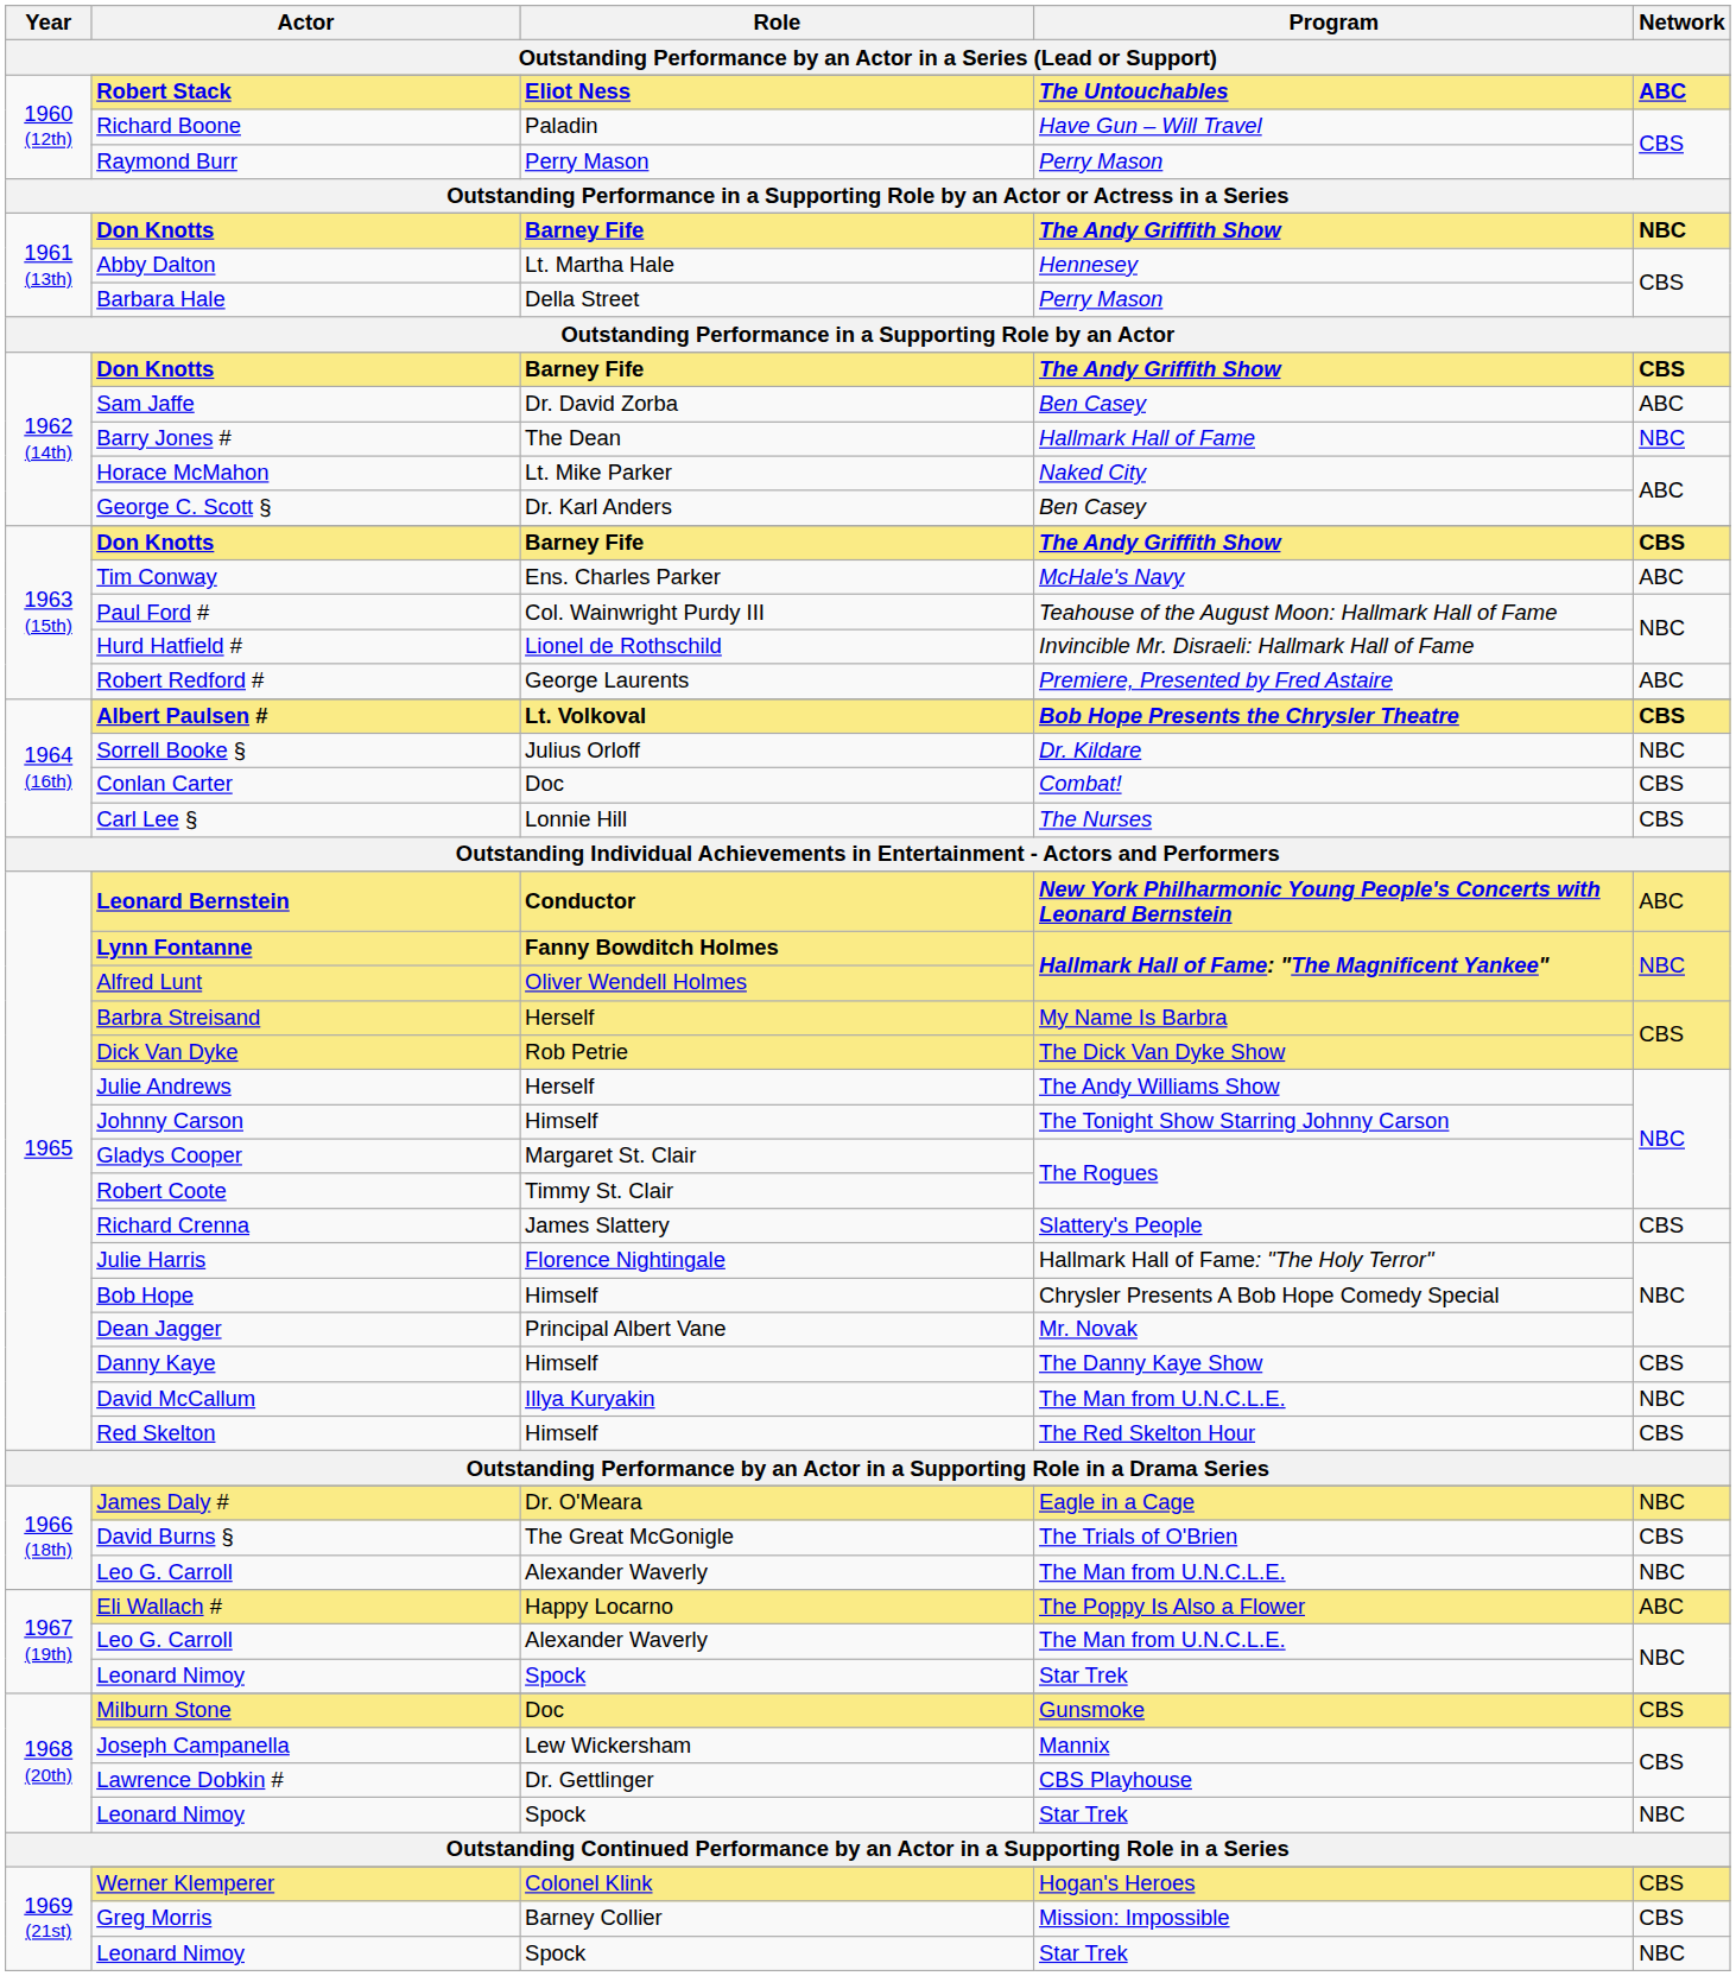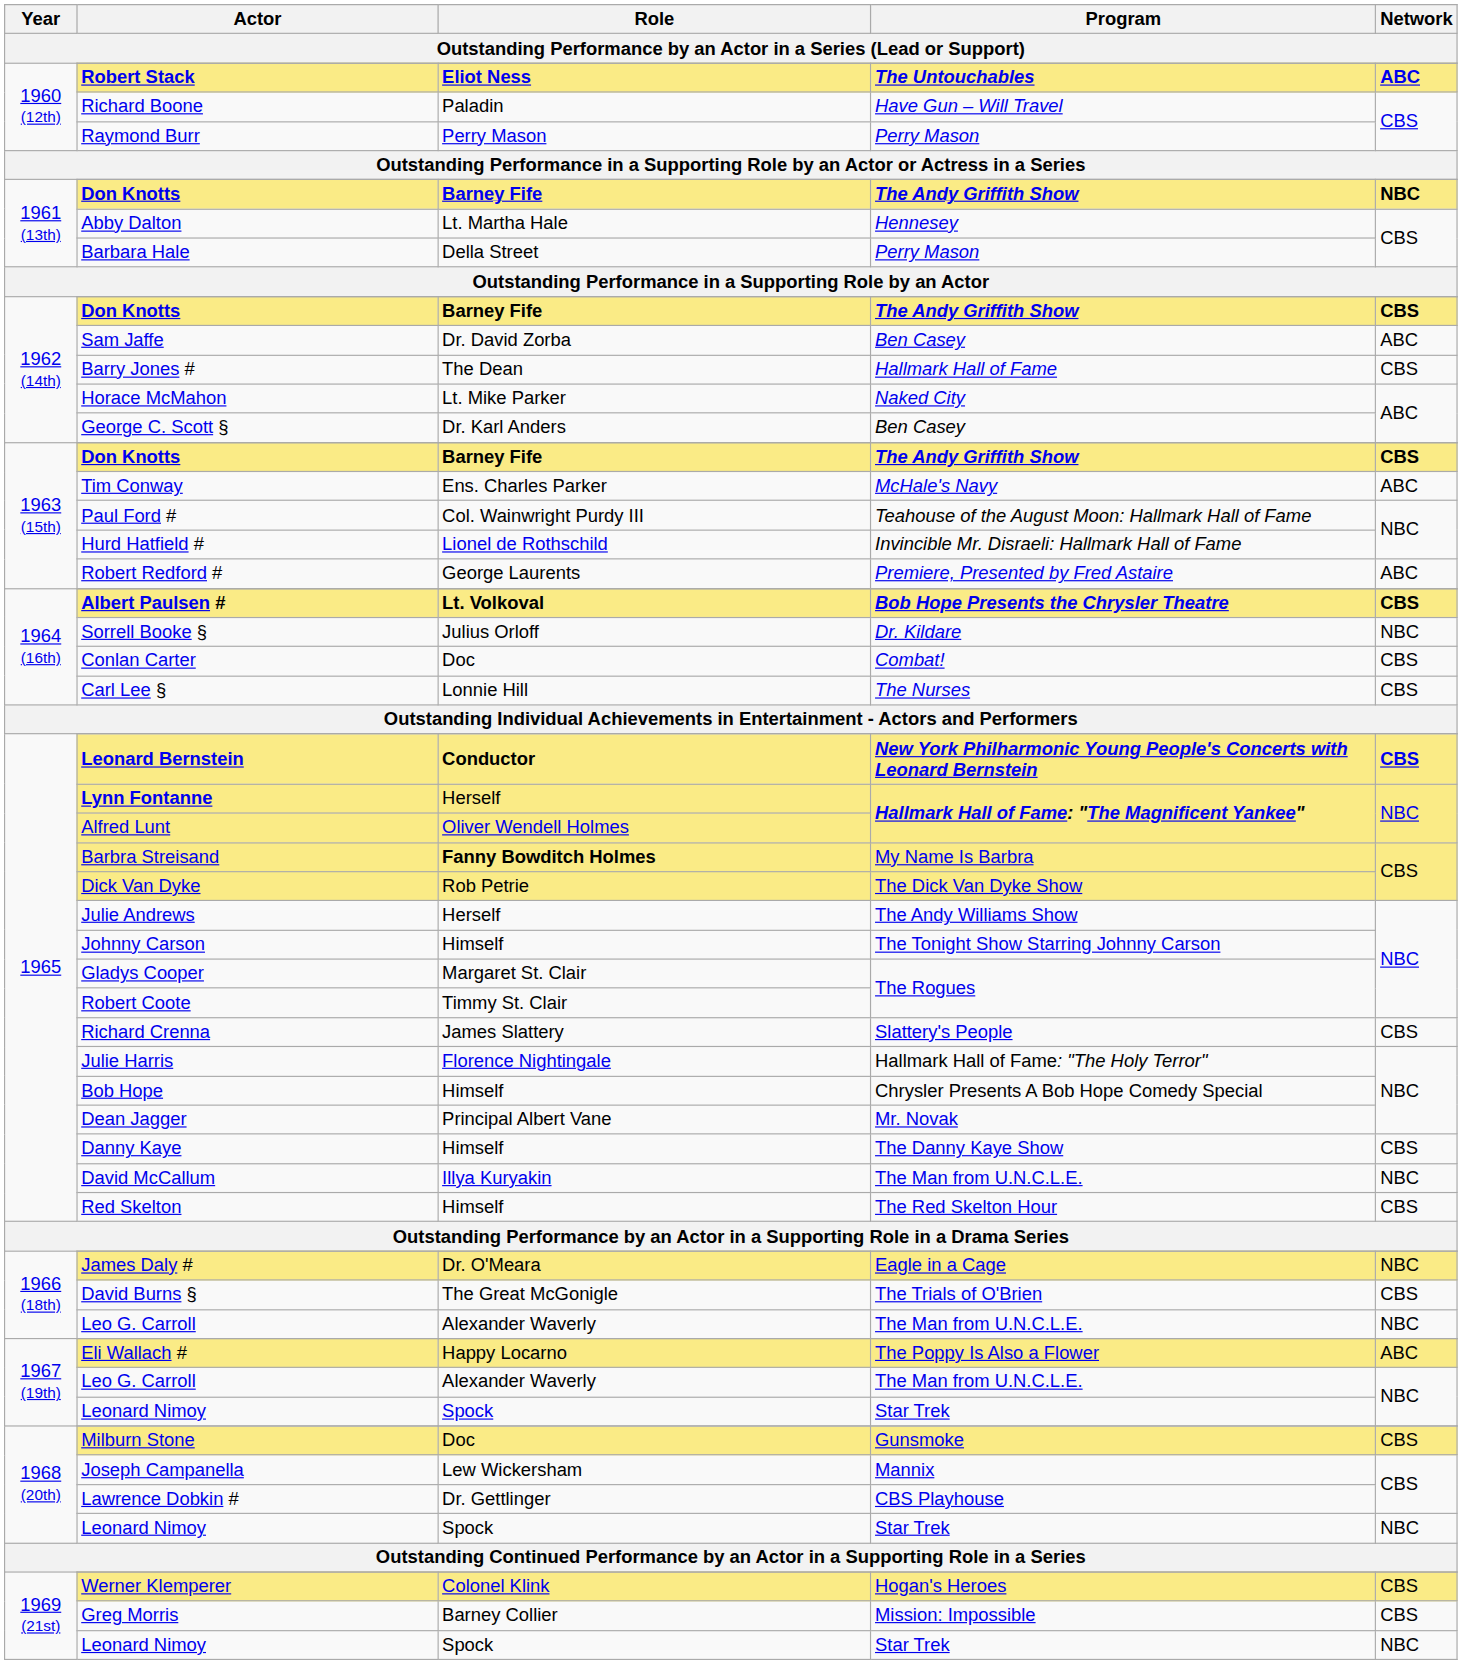 <table class="wikitable" style="width:100%">
 <tr style="background:#bebebe;">
 <th style="width:5%;">Year</th>
 <th style="width:25%;">Actor</th>
 <th style="width:30%;">Role</th>
 <th style="width:35%;">Program</th>
 <th style="width:5%;">Network</th>
 </tr>
 <tr>
 <th colspan=5>Outstanding Performance by an Actor in a Series (Lead or Support)</th>
 </tr>
 <tr>
 <td rowspan=4 style="text-align:center"><a href='#'>1960</a><br><small><a href='#'>(12th)</a></small></td>
 </tr>
 <tr style="background:#FAEB86">
 <td><strong><a href='#'>Robert Stack</a></strong></td>
 <td><strong><a href='#'>Eliot Ness</a></strong></td>
 <td><strong><em><a href='#'>The Untouchables</a></em></strong></td>
 <td><strong><a href='#'>ABC</a></strong></td>
 </tr>
 <tr>
 <td><a href='#'>Richard Boone</a></td>
 <td>Paladin</td>
 <td><em><a href='#'>Have Gun – Will Travel</a></em></td>
 <td rowspan=2><a href='#'>CBS</a></td>
 </tr>
 <tr>
 <td><a href='#'>Raymond Burr</a></td>
 <td><a href='#'>Perry Mason</a></td>
 <td><em><a href='#'>Perry Mason</a></em></td>
 </tr>
 <tr>
 <th colspan=5>Outstanding Performance in a Supporting Role by an Actor or Actress in a Series</th>
 </tr>
 <tr>
 <td rowspan=4 style="text-align:center"><a href='#'>1961</a><br><small><a href='#'>(13th)</a></small><br></td>
 </tr>
 <tr style="background:#FAEB86">
 <td><strong><a href='#'>Don Knotts</a></strong></td>
 <td><strong><a href='#'>Barney Fife</a></strong></td>
 <td><strong><em><a href='#'>The Andy Griffith Show</a></em></strong></td>
 <td><strong>NBC</strong></td>
 </tr>
 <tr>
 <td><a href='#'>Abby Dalton</a></td>
 <td>Lt. Martha Hale</td>
 <td><em><a href='#'>Hennesey</a></em></td>
 <td rowspan=2>CBS</td>
 </tr>
 <tr>
 <td><a href='#'>Barbara Hale</a></td>
 <td>Della Street</td>
 <td><em><a href='#'>Perry Mason</a></em></td>
 </tr>
 <tr>
 <th colspan=5>Outstanding Performance in a Supporting Role by an Actor</th>
 </tr>
 <tr>
 <td rowspan=6 style="text-align:center"><a href='#'>1962</a><br><small><a href='#'>(14th)</a></small><br></td>
 </tr>
 <tr style="background:#FAEB86">
 <td><strong><a href='#'>Don Knotts</a></strong></td>
 <td><strong>Barney Fife</strong></td>
 <td><strong><em><a href='#'>The Andy Griffith Show</a></em></strong></td>
 <td><strong>CBS</strong></td>
 </tr>
 <tr>
 <td><a href='#'>Sam Jaffe</a></td>
 <td>Dr. David Zorba</td>
 <td><em><a href='#'>Ben Casey</a></em></td>
 <td>ABC</td>
 </tr>
 <tr>
 <td><a href='#'>Barry Jones</a> #</td>
 <td>The Dean</td>
 <td><em><a href='#'>Hallmark Hall of Fame</a></em></td>
-<td><a href='#'>NBC</a></td>
+<td>CBS</td>
 </tr>
 <tr>
 <td><a href='#'>Horace McMahon</a></td>
 <td>Lt. Mike Parker</td>
 <td><em><a href='#'>Naked City</a></em></td>
 <td rowspan=2>ABC</td>
 </tr>
 <tr>
 <td><a href='#'>George C. Scott</a> §</td>
 <td>Dr. Karl Anders</td>
 <td><em>Ben Casey</em></td>
 </tr>
 <tr>
 <td rowspan=6 style="text-align:center"><a href='#'>1963</a><br><small><a href='#'>(15th)</a></small><br></td>
 </tr>
 <tr style="background:#FAEB86">
 <td><strong><a href='#'>Don Knotts</a></strong></td>
 <td><strong>Barney Fife</strong></td>
 <td><strong><em><a href='#'>The Andy Griffith Show</a></em></strong></td>
 <td><strong>CBS</strong></td>
 </tr>
 <tr>
 <td><a href='#'>Tim Conway</a></td>
 <td>Ens. Charles Parker</td>
 <td><em><a href='#'>McHale's Navy</a></em></td>
 <td>ABC</td>
 </tr>
 <tr>
 <td><a href='#'>Paul Ford</a> #</td>
 <td>Col. Wainwright Purdy III</td>
 <td><em>Teahouse of the August Moon: Hallmark Hall of Fame</em></td>
 <td rowspan=2>NBC</td>
 </tr>
 <tr>
 <td><a href='#'>Hurd Hatfield</a> #</td>
 <td><a href='#'>Lionel de Rothschild</a></td>
 <td><em>Invincible Mr. Disraeli: Hallmark Hall of Fame</em></td>
 </tr>
 <tr>
 <td><a href='#'>Robert Redford</a> #</td>
 <td>George Laurents</td>
 <td><em><a href='#'>Premiere, Presented by Fred Astaire</a></em></td>
 <td>ABC</td>
 </tr>
 <tr>
 <td rowspan=5 style="text-align:center"><a href='#'>1964</a><br><small><a href='#'>(16th)</a></small><br></td>
 </tr>
 <tr style="background:#FAEB86">
 <td><strong><a href='#'>Albert Paulsen</a> #</strong></td>
 <td><strong>Lt. Volkoval</strong></td>
 <td><strong><em><a href='#'>Bob Hope Presents the Chrysler Theatre</a></em></strong></td>
 <td><strong>CBS</strong></td>
 </tr>
 <tr>
 <td><a href='#'>Sorrell Booke</a> §</td>
 <td>Julius Orloff</td>
 <td><em><a href='#'>Dr. Kildare</a></em></td>
 <td>NBC</td>
 </tr>
 <tr>
 <td><a href='#'>Conlan Carter</a></td>
 <td>Doc</td>
 <td><em><a href='#'>Combat!</a></em></td>
 <td>CBS</td>
 </tr>
 <tr>
 <td><a href='#'>Carl Lee</a> §</td>
 <td>Lonnie Hill</td>
 <td><em><a href='#'>The Nurses</a></em></td>
 <td>CBS</td>
 </tr>
 <tr>
 <th colspan=5>Outstanding Individual Achievements in Entertainment - Actors and Performers</th>
 </tr>
 <tr>
 <td rowspan=17 style="text-align:center"><a href='#'>1965</a><br><br></td>
 </tr>
 <tr style="background:#FAEB86">
 <td><strong><a href='#'>Leonard Bernstein</a></strong></td>
 <td><strong>Conductor</strong></td>
 <td><strong><em><a href='#'>New York Philharmonic Young People's Concerts with Leonard Bernstein</a></em></strong></td>
-<td></strong>ABC<strong></td>
+<td><strong><a href='#'>CBS</a></strong></td>
 </tr>
 <tr style="background:#FAEB86">
 <td><strong><a href='#'>Lynn Fontanne</a></strong></td>
-<td><strong>Fanny Bowditch Holmes</strong></td>
+<td></strong>Herself<strong></td>
 <td rowspan=2><strong><em><a href='#'>Hallmark Hall of Fame</a><em>: "<a href='#'>The Magnificent Yankee</a>"<strong></td>
 <td rowspan=2></strong><a href='#'>NBC</a><strong></td>
 </tr>
 <tr style="background:#FAEB86">
 <td></strong><a href='#'>Alfred Lunt</a><strong></td>
 <td></strong><a href='#'>Oliver Wendell Holmes</a><strong></td>
 </tr>
 <tr style="background:#FAEB86">
 <td></strong><a href='#'>Barbra Streisand</a><strong></td>
-<td></strong>Herself<strong></td>
+<td><strong>Fanny Bowditch Holmes</strong></td>
 <td></em></strong><a href='#'>My Name Is Barbra</a><strong><em></td>
 <td rowspan=2></strong>CBS<strong></td>
 </tr>
 <tr style="background:#FAEB86">
 <td></strong><a href='#'>Dick Van Dyke</a><strong></td>
 <td></strong>Rob Petrie<strong></td>
 <td></em></strong><a href='#'>The Dick Van Dyke Show</a><strong><em></td>
 </tr>
 <tr>
 <td><a href='#'>Julie Andrews</a></td>
 <td>Herself</td>
 <td></em><a href='#'>The Andy Williams Show</a><em></td>
 <td rowspan=4><a href='#'>NBC</a></td>
 </tr>
 <tr>
 <td><a href='#'>Johnny Carson</a></td>
 <td>Himself</td>
 <td></em><a href='#'>The Tonight Show Starring Johnny Carson</a><em></td>
 </tr>
 <tr>
 <td><a href='#'>Gladys Cooper</a></td>
 <td>Margaret St. Clair</td>
 <td rowspan=2></em><a href='#'>The Rogues</a><em></td>
 </tr>
 <tr>
 <td><a href='#'>Robert Coote</a></td>
 <td>Timmy St. Clair</td>
 </tr>
 <tr>
 <td><a href='#'>Richard Crenna</a></td>
 <td>James Slattery</td>
 <td></em><a href='#'>Slattery's People</a><em></td>
 <td>CBS</td>
 </tr>
 <tr>
 <td><a href='#'>Julie Harris</a></td>
 <td><a href='#'>Florence Nightingale</a></td>
 <td></em>Hallmark Hall of Fame<em>: "The Holy Terror"</td>
 <td rowspan=3>NBC</td>
 </tr>
 <tr>
 <td><a href='#'>Bob Hope</a></td>
 <td>Himself</td>
 <td></em>Chrysler Presents A Bob Hope Comedy Special<em></td>
 </tr>
 <tr>
 <td><a href='#'>Dean Jagger</a></td>
 <td>Principal Albert Vane</td>
 <td></em><a href='#'>Mr. Novak</a><em></td>
 </tr>
 <tr>
 <td><a href='#'>Danny Kaye</a></td>
 <td>Himself</td>
 <td></em><a href='#'>The Danny Kaye Show</a><em></td>
 <td>CBS</td>
 </tr>
 <tr>
 <td><a href='#'>David McCallum</a></td>
 <td><a href='#'>Illya Kuryakin</a></td>
 <td></em><a href='#'>The Man from U.N.C.L.E.</a><em></td>
 <td>NBC</td>
 </tr>
 <tr>
 <td><a href='#'>Red Skelton</a></td>
 <td>Himself</td>
 <td></em><a href='#'>The Red Skelton Hour</a><em></td>
 <td>CBS</td>
 </tr>
 <tr>
 <th colspan=5>Outstanding Performance by an Actor in a Supporting Role in a Drama Series</th>
 </tr>
 <tr>
 <td rowspan=4 style="text-align:center"><a href='#'>1966</a><br><small><a href='#'>(18th)</a></small></td>
 </tr>
 <tr style="background:#FAEB86">
 <td></strong><a href='#'>James Daly</a> #<strong></td>
 <td></strong>Dr. O'Meara<strong></td>
 <td></em></strong><a href='#'>Eagle in a Cage</a><strong><em></td>
 <td></strong>NBC<strong></td>
 </tr>
 <tr>
 <td><a href='#'>David Burns</a> §</td>
 <td>The Great McGonigle</td>
 <td></em><a href='#'>The Trials of O'Brien</a><em></td>
 <td>CBS</td>
 </tr>
 <tr>
 <td><a href='#'>Leo G. Carroll</a></td>
 <td>Alexander Waverly</td>
 <td></em><a href='#'>The Man from U.N.C.L.E.</a><em></td>
 <td>NBC</td>
 </tr>
 <tr>
 <td rowspan=4 style="text-align:center"><a href='#'>1967</a><br><small><a href='#'>(19th)</a></small></td>
 </tr>
 <tr style="background:#FAEB86">
 <td></strong><a href='#'>Eli Wallach</a> #<strong></td>
 <td></strong>Happy Locarno<strong></td>
 <td></em></strong><a href='#'>The Poppy Is Also a Flower</a><strong><em></td>
 <td></strong>ABC<strong></td>
 </tr>
 <tr>
 <td><a href='#'>Leo G. Carroll</a></td>
 <td>Alexander Waverly</td>
 <td></em><a href='#'>The Man from U.N.C.L.E.</a><em></td>
 <td rowspan=2>NBC</td>
 </tr>
 <tr>
 <td><a href='#'>Leonard Nimoy</a></td>
 <td><a href='#'>Spock</a></td>
 <td></em><a href='#'>Star Trek</a><em></td>
 </tr>
 <tr>
 <td rowspan=5 style="text-align:center"><a href='#'>1968</a><br><small><a href='#'>(20th)</a></small></td>
 </tr>
 <tr style="background:#FAEB86">
 <td></strong><a href='#'>Milburn Stone</a><strong></td>
 <td></strong>Doc<strong></td>
 <td></em></strong><a href='#'>Gunsmoke</a><strong><em></td>
 <td></strong>CBS<strong></td>
 </tr>
 <tr>
 <td><a href='#'>Joseph Campanella</a></td>
 <td>Lew Wickersham</td>
 <td></em><a href='#'>Mannix</a><em></td>
 <td rowspan=2>CBS</td>
 </tr>
 <tr>
 <td><a href='#'>Lawrence Dobkin</a> #</td>
 <td>Dr. Gettlinger</td>
 <td></em><a href='#'>CBS Playhouse</a><em></td>
 </tr>
 <tr>
 <td><a href='#'>Leonard Nimoy</a></td>
 <td>Spock</td>
 <td></em><a href='#'>Star Trek</a><em></td>
 <td>NBC</td>
 </tr>
 <tr>
 <th colspan=5>Outstanding Continued Performance by an Actor in a Supporting Role in a Series</th>
 </tr>
 <tr>
 <td rowspan=4 style="text-align:center"><a href='#'>1969</a><br><small><a href='#'>(21st)</a></small><br></td>
 </tr>
 <tr style="background:#FAEB86">
 <td></strong><a href='#'>Werner Klemperer</a><strong></td>
 <td></strong><a href='#'>Colonel Klink</a><strong></td>
 <td></em></strong><a href='#'>Hogan's Heroes</a><strong><em></td>
 <td></strong>CBS<strong></td>
 </tr>
 <tr>
 <td><a href='#'>Greg Morris</a></td>
 <td>Barney Collier</td>
 <td></em><a href='#'>Mission: Impossible</a><em></td>
 <td>CBS</td>
 </tr>
 <tr>
 <td><a href='#'>Leonard Nimoy</a></td>
 <td>Spock</td>
 <td></em><a href='#'>Star Trek</a><em></td>
 <td>NBC</td>
 </tr>
 </table>
